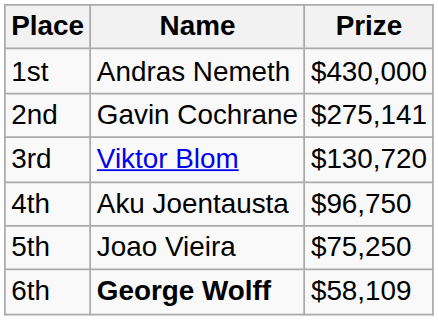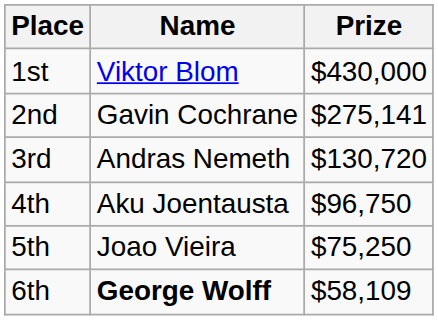 <table class="wikitable">
 <tr>
 <th>Place</th>
 <th>Name</th>
 <th>Prize</th>
 </tr>
 <tr>
 <td>1st</td>
-<td> Andras Nemeth</td>
+<td> <a href='#'>Viktor Blom</a></td>
 <td>$430,000</td>
 </tr>
 <tr>
 <td>2nd</td>
 <td> Gavin Cochrane</td>
 <td>$275,141</td>
 </tr>
 <tr>
 <td>3rd</td>
-<td> <a href='#'>Viktor Blom</a></td>
+<td> Andras Nemeth</td>
 <td>$130,720</td>
 </tr>
 <tr>
 <td>4th</td>
 <td> Aku Joentausta</td>
 <td>$96,750</td>
 </tr>
 <tr>
 <td>5th</td>
 <td> Joao Vieira</td>
 <td>$75,250</td>
 </tr>
 <tr>
 <td>6th</td>
 <td><strong> George Wolff</strong></td>
 <td>$58,109</td>
 </tr>
 </table>
